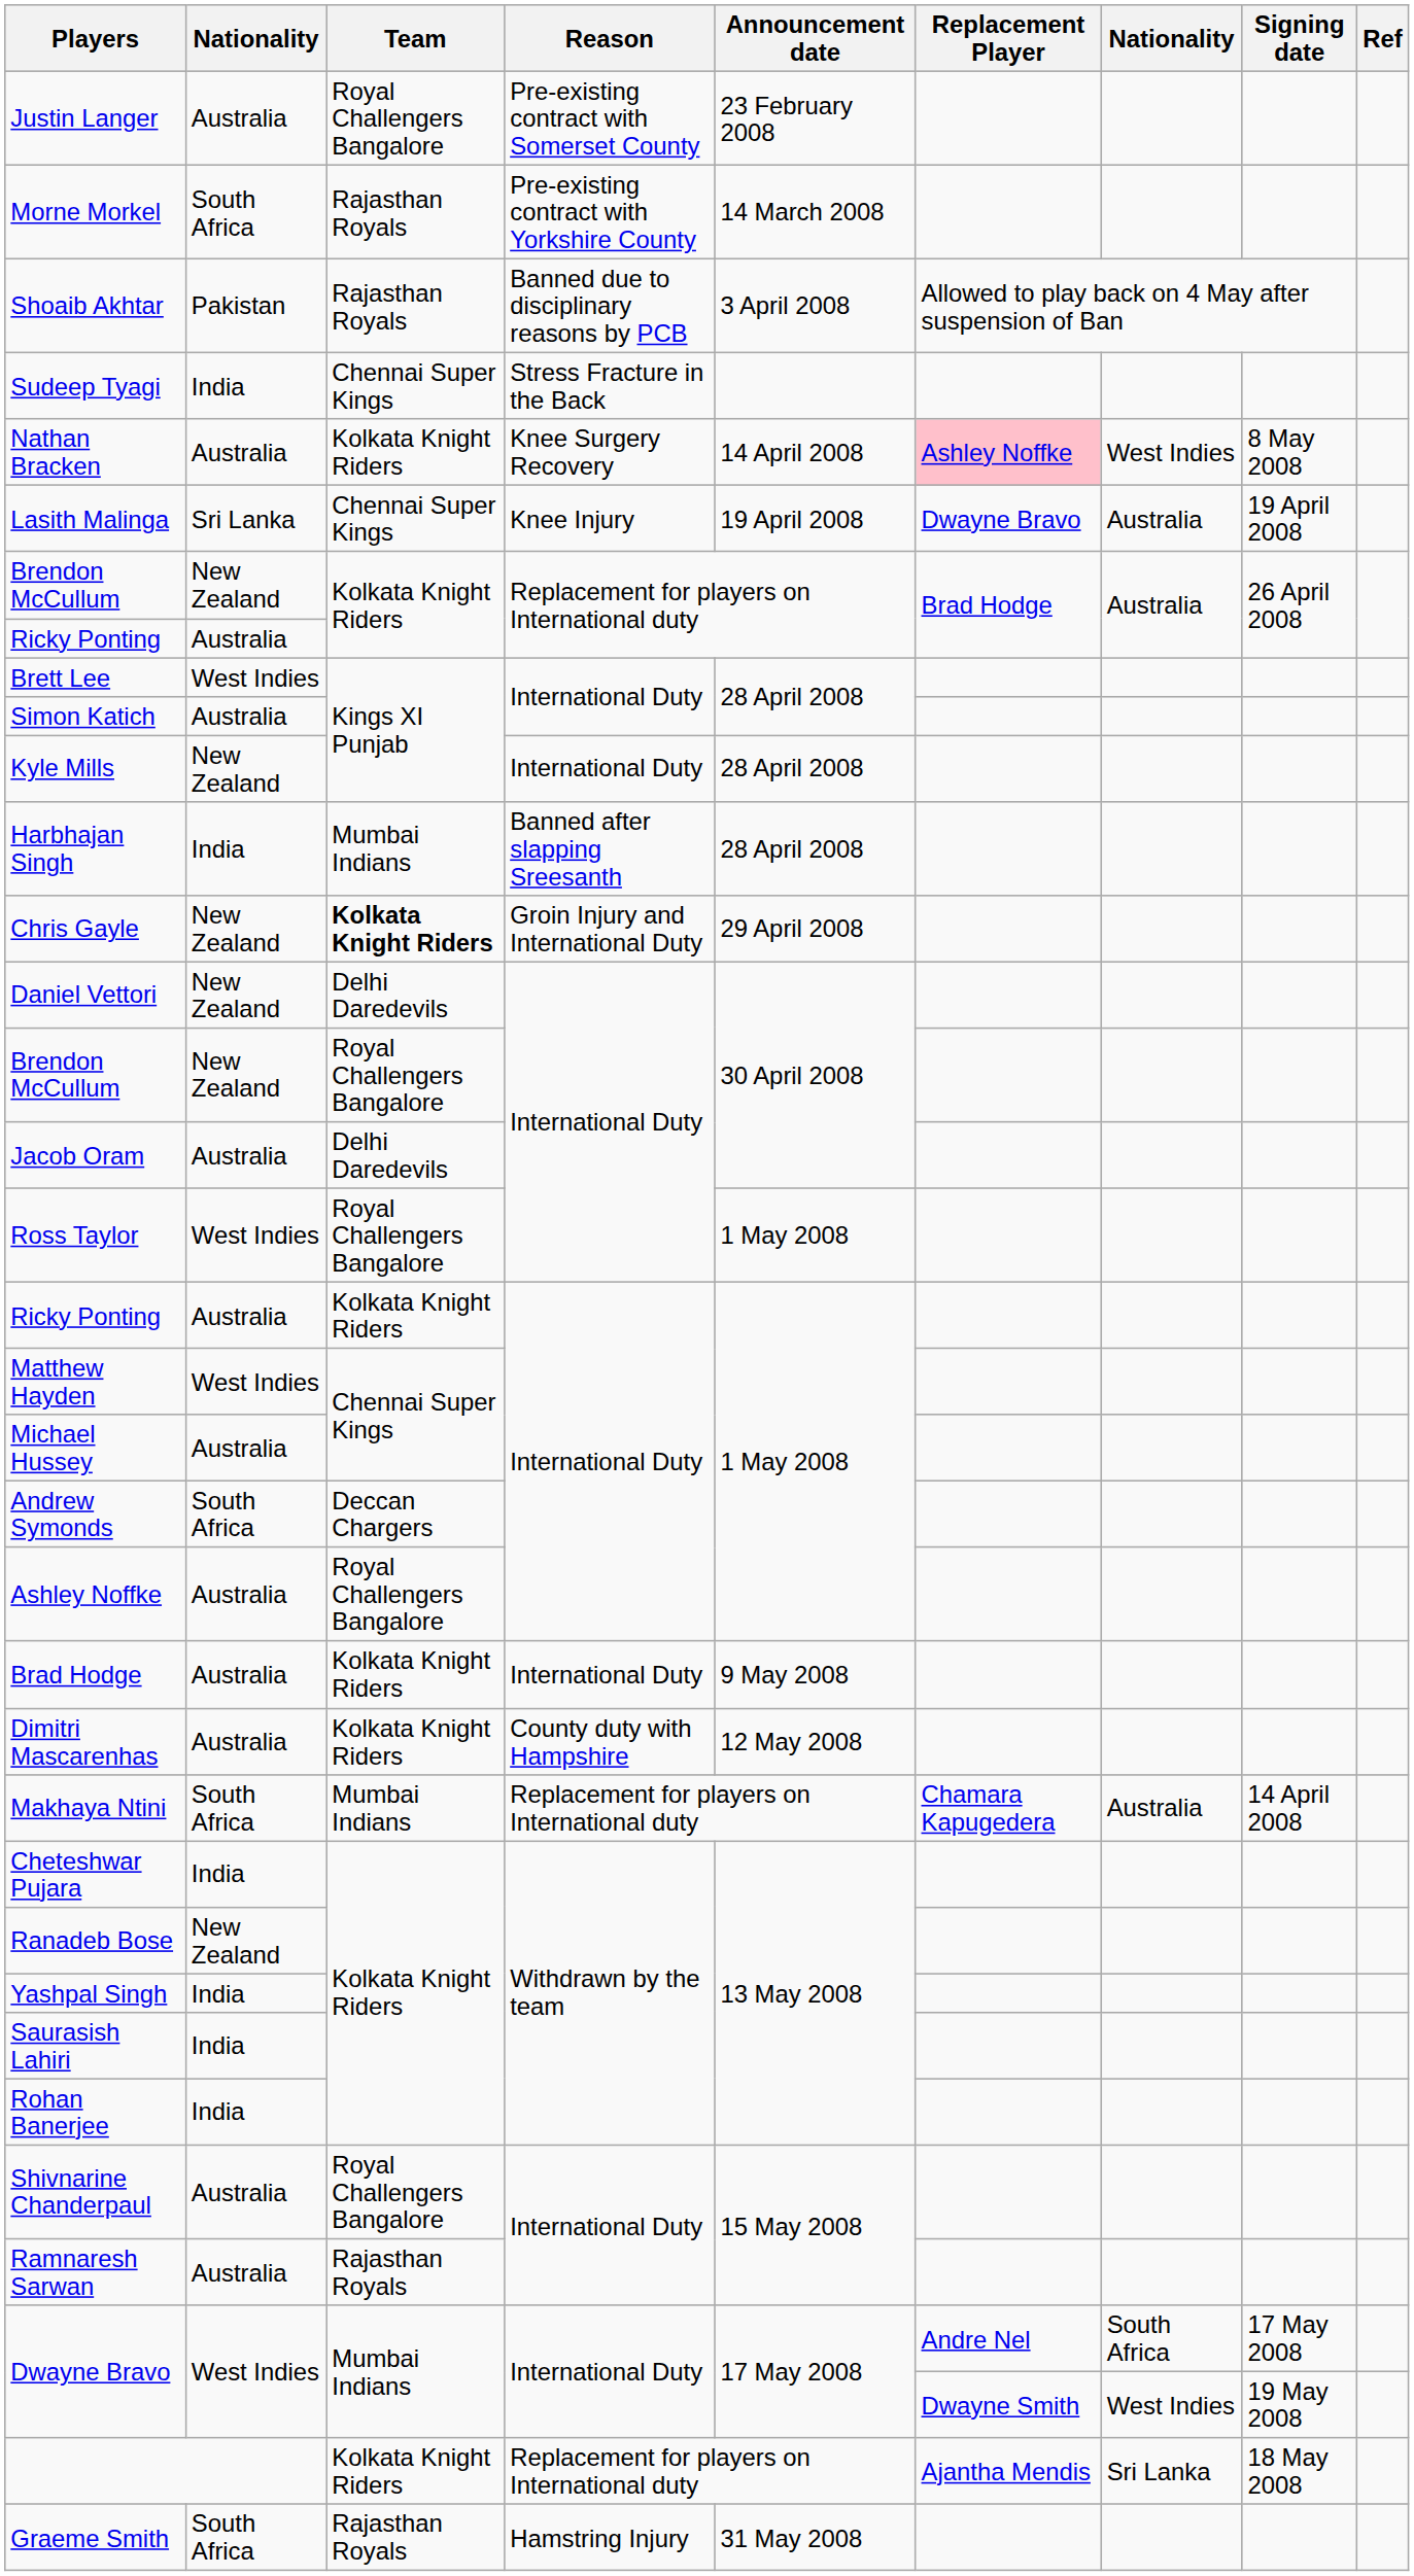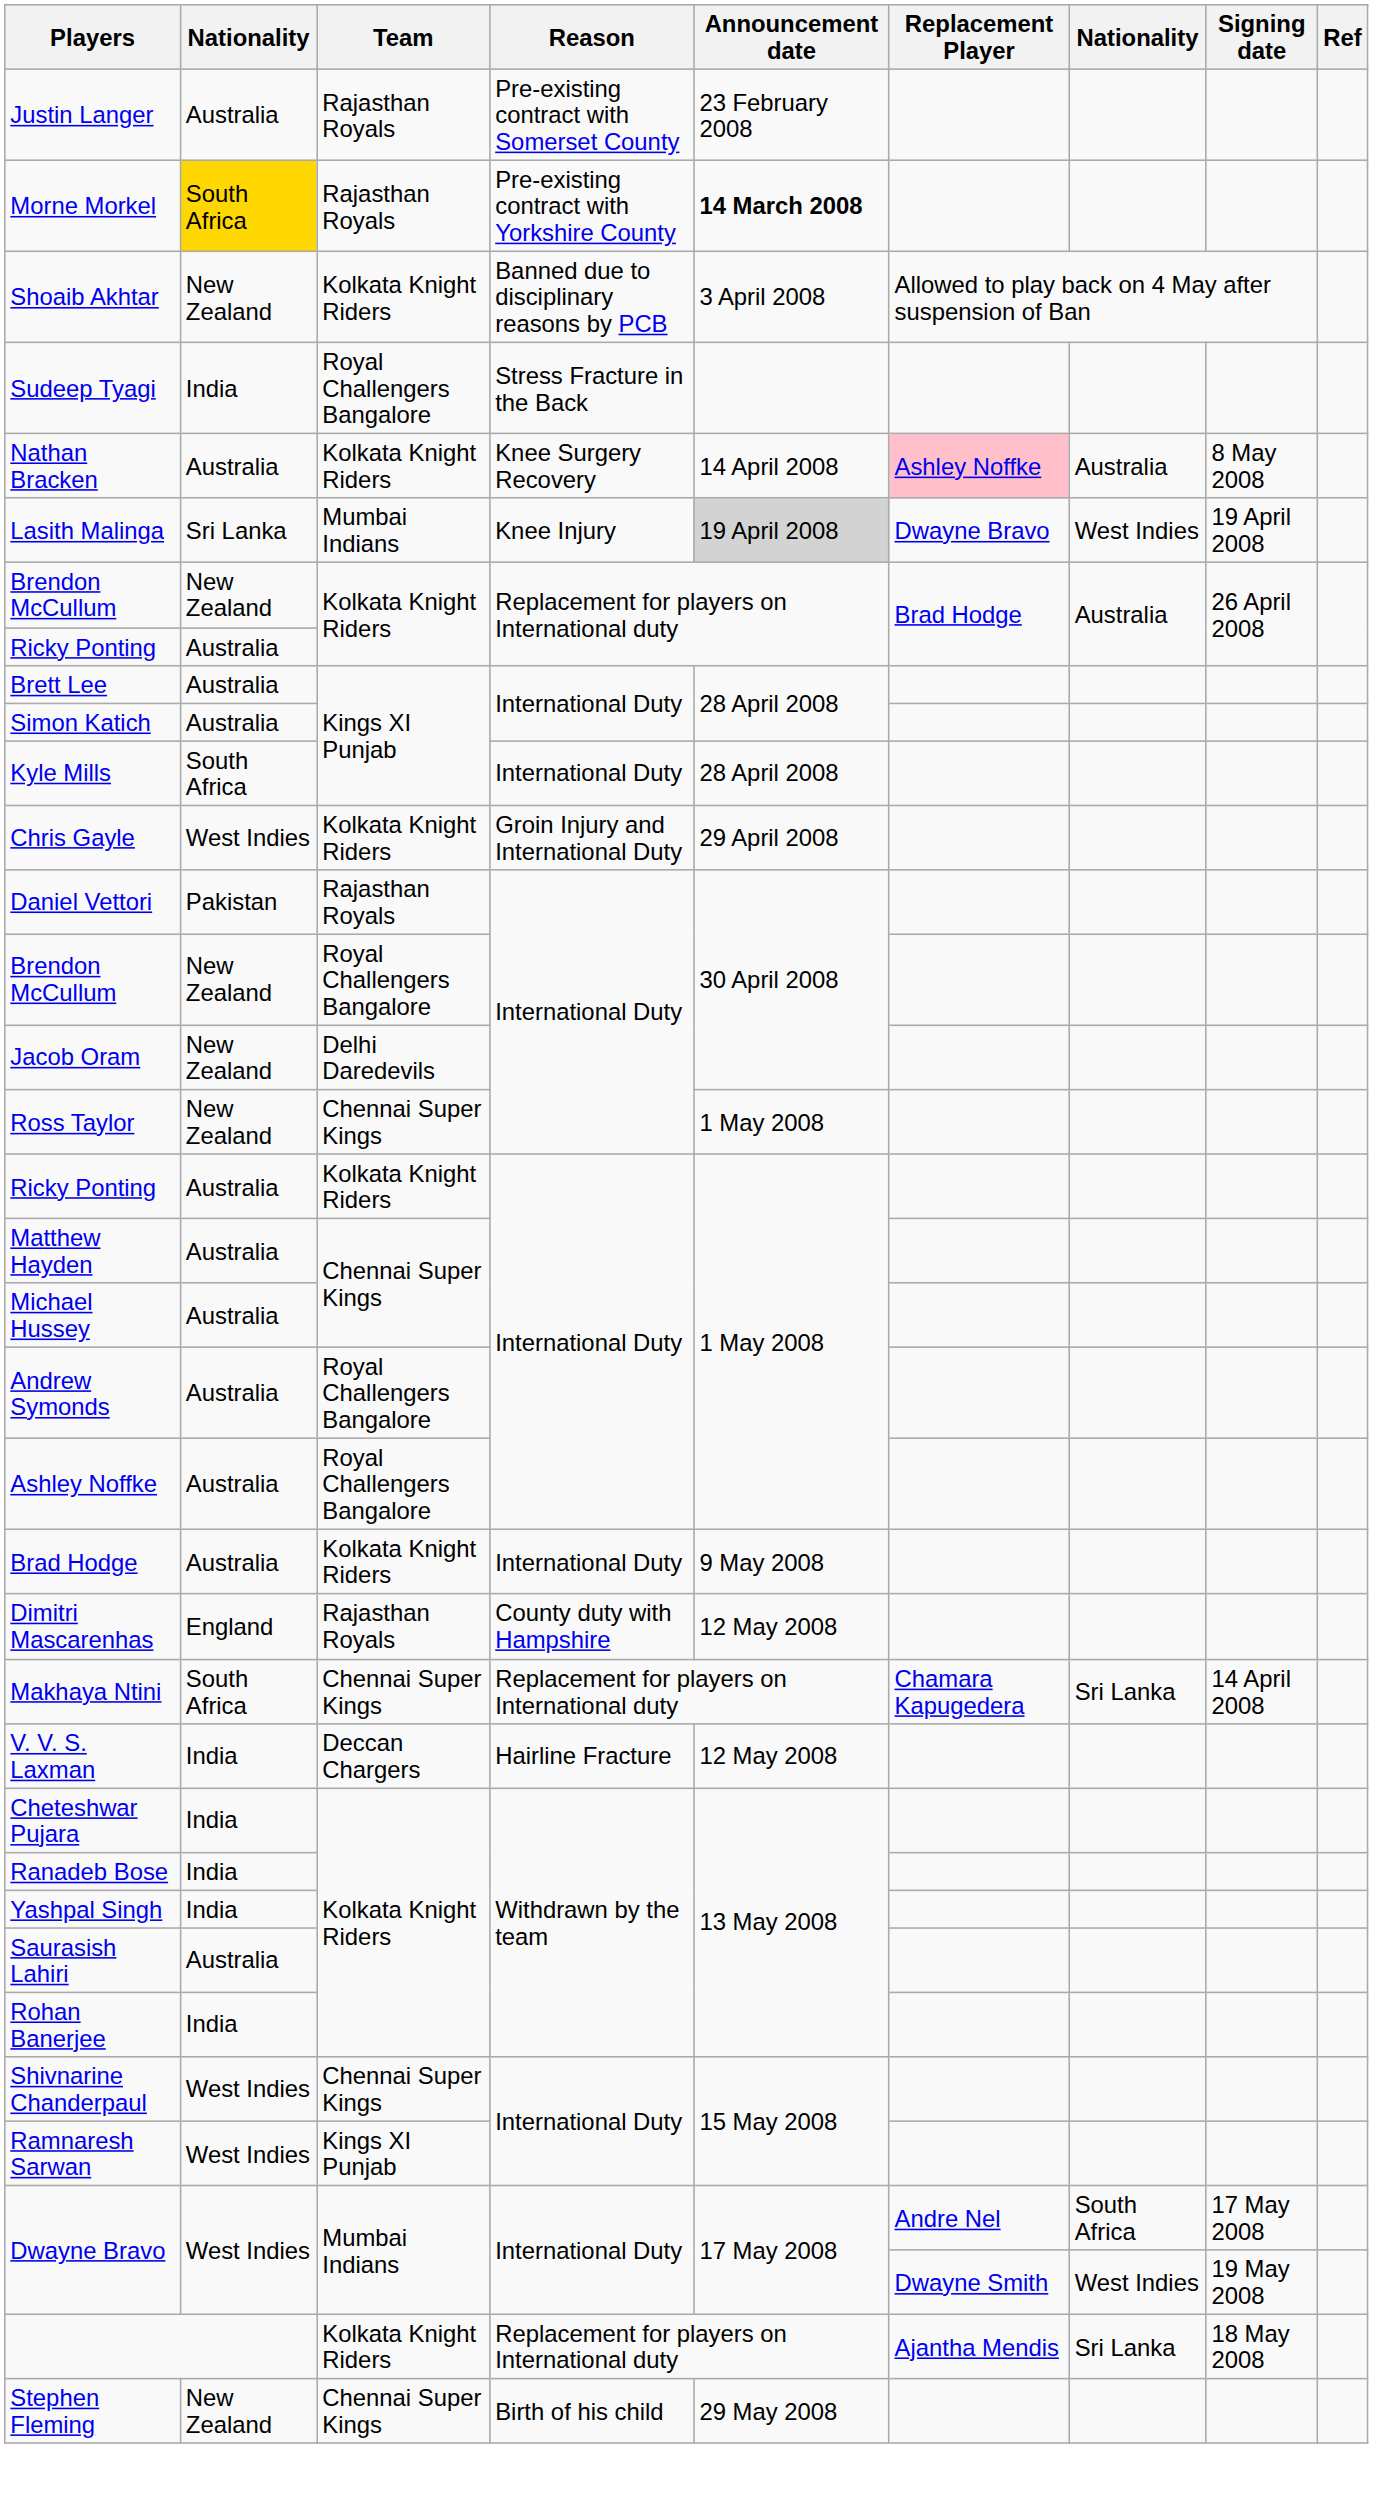 <table class="wikitable sortable" style="font-size:95%">
 <tr>
 <th scope="col">Players</th>
 <th scope="col">Nationality</th>
 <th scope="col">Team</th>
 <th scope="col">Reason</th>
 <th scope="col">Announcement date</th>
 <th scope="col">Replacement Player</th>
 <th scope="col">Nationality</th>
 <th scope="col">Signing date</th>
 <th scope="col">Ref</th>
 </tr>
 <tr>
 <td><a href='#'>Justin Langer</a></td>
 <td> Australia</td>
-<td>Royal Challengers Bangalore</td>
+<td>Rajasthan Royals</td>
 <td>Pre-existing contract with <a href='#'>Somerset County</a></td>
 <td>23 February 2008</td>
 <td></td>
 <td></td>
 <td></td>
 <td></td>
 </tr>
 <tr>
 <td><a href='#'>Morne Morkel</a></td>
-<td> South Africa</td>
+<td style="background: gold;"> South Africa</td>
 <td>Rajasthan Royals</td>
 <td>Pre-existing contract with <a href='#'>Yorkshire County</a></td>
-<td>14 March 2008</td>
+<td><strong>14 March 2008</strong></td>
 <td></td>
 <td></td>
 <td></td>
 <td></td>
 </tr>
 <tr>
 <td><a href='#'>Shoaib Akhtar</a></td>
-<td> Pakistan</td>
-<td>Rajasthan Royals</td>
+<td> New Zealand</td>
+<td>Kolkata Knight Riders</td>
 <td>Banned due to disciplinary reasons by <a href='#'>PCB</a></td>
 <td>3 April 2008</td>
 <td colspan="3">Allowed to play back on 4 May after suspension of Ban</td>
 <td></td>
 </tr>
 <tr>
 <td><a href='#'>Sudeep Tyagi</a></td>
 <td> India</td>
-<td>Chennai Super Kings</td>
+<td>Royal Challengers Bangalore</td>
 <td>Stress Fracture in the Back</td>
 <td></td>
 <td></td>
 <td></td>
 <td></td>
 <td></td>
 </tr>
 <tr>
 <td><a href='#'>Nathan Bracken</a></td>
 <td> Australia</td>
 <td>Kolkata Knight Riders</td>
 <td>Knee Surgery Recovery</td>
 <td>14 April 2008</td>
 <td style="background: pink;"><a href='#'>Ashley Noffke</a></td>
-<td> West Indies</td>
+<td> Australia</td>
 <td>8 May 2008</td>
 <td></td>
 </tr>
 <tr>
 <td><a href='#'>Lasith Malinga</a></td>
 <td> Sri Lanka</td>
-<td>Chennai Super Kings</td>
+<td>Mumbai Indians</td>
 <td>Knee Injury</td>
-<td>19 April 2008</td>
+<td style="background: lightgrey;">19 April 2008</td>
 <td><a href='#'>Dwayne Bravo</a></td>
-<td> Australia</td>
+<td> West Indies</td>
 <td>19 April 2008</td>
 <td></td>
 </tr>
 <tr>
 <td><a href='#'>Brendon McCullum</a></td>
 <td> New Zealand</td>
 <td rowspan="2">Kolkata Knight Riders</td>
 <td colspan="2" rowspan="2">Replacement for players on International duty</td>
 <td rowspan="2"><a href='#'>Brad Hodge</a></td>
 <td rowspan="2"> Australia</td>
 <td rowspan="2">26 April 2008</td>
 <td rowspan="2"></td>
 </tr>
 <tr>
 <td><a href='#'>Ricky Ponting</a></td>
 <td> Australia</td>
 </tr>
 <tr>
 <td><a href='#'>Brett Lee</a></td>
-<td> West Indies</td>
+<td> Australia</td>
 <td rowspan="3">Kings XI Punjab</td>
 <td rowspan="2">International Duty</td>
 <td rowspan="2">28 April 2008</td>
 <td></td>
 <td></td>
 <td></td>
 <td></td>
 </tr>
 <tr>
 <td><a href='#'>Simon Katich</a></td>
 <td> Australia</td>
 <td></td>
 <td></td>
 <td></td>
 <td></td>
 </tr>
 <tr>
 <td><a href='#'>Kyle Mills</a></td>
-<td> New Zealand</td>
+<td> South Africa</td>
 <td>International Duty</td>
 <td>28 April 2008</td>
 <td></td>
 <td></td>
 <td></td>
 <td></td>
 </tr>
 <tr>
-<td><a href='#'>Harbhajan Singh</a></td>
-<td> India</td>
-<td>Mumbai Indians</td>
-<td>Banned after <a href='#'>slapping</a> <a href='#'>Sreesanth</a></td>
-<td>28 April 2008</td>
-<td></td>
-<td></td>
-<td></td>
-<td></td>
-</tr>
-<tr>
 <td><a href='#'>Chris Gayle</a></td>
-<td> New Zealand</td>
-<td><strong>Kolkata Knight Riders</strong></td>
+<td> West Indies</td>
+<td>Kolkata Knight Riders</td>
 <td>Groin Injury and International Duty</td>
 <td>29 April 2008</td>
 <td></td>
 <td></td>
 <td></td>
 <td></td>
 </tr>
 <tr>
 <td><a href='#'>Daniel Vettori</a></td>
-<td> New Zealand</td>
-<td>Delhi Daredevils</td>
+<td> Pakistan</td>
+<td>Rajasthan Royals</td>
 <td rowspan="4">International Duty</td>
 <td rowspan="3">30 April 2008</td>
 <td></td>
 <td></td>
 <td></td>
 <td></td>
 </tr>
 <tr>
 <td><a href='#'>Brendon McCullum</a></td>
 <td> New Zealand</td>
 <td>Royal Challengers Bangalore</td>
 <td></td>
 <td></td>
 <td></td>
 <td></td>
 </tr>
 <tr>
 <td><a href='#'>Jacob Oram</a></td>
-<td> Australia</td>
+<td> New Zealand</td>
 <td>Delhi Daredevils</td>
 <td></td>
 <td></td>
 <td></td>
 <td></td>
 </tr>
 <tr>
 <td><a href='#'>Ross Taylor</a></td>
-<td> West Indies</td>
-<td>Royal Challengers Bangalore</td>
+<td> New Zealand</td>
+<td>Chennai Super Kings</td>
 <td>1 May 2008</td>
 <td></td>
 <td></td>
 <td></td>
 <td></td>
 </tr>
 <tr>
 <td><a href='#'>Ricky Ponting</a></td>
 <td> Australia</td>
 <td>Kolkata Knight Riders</td>
 <td rowspan="5">International Duty</td>
 <td rowspan="5">1 May 2008</td>
 <td></td>
 <td></td>
 <td></td>
 <td></td>
 </tr>
 <tr>
 <td><a href='#'>Matthew Hayden</a></td>
-<td> West Indies</td>
+<td> Australia</td>
 <td rowspan="2">Chennai Super Kings</td>
 <td></td>
 <td></td>
 <td></td>
 <td></td>
 </tr>
 <tr>
 <td><a href='#'>Michael Hussey</a></td>
 <td> Australia</td>
 <td></td>
 <td></td>
 <td></td>
 <td></td>
 </tr>
 <tr>
 <td><a href='#'>Andrew Symonds</a></td>
-<td> South Africa</td>
-<td>Deccan Chargers</td>
+<td> Australia</td>
+<td>Royal Challengers Bangalore</td>
 <td></td>
 <td></td>
 <td></td>
 <td></td>
 </tr>
 <tr>
 <td><a href='#'>Ashley Noffke</a></td>
 <td> Australia</td>
 <td>Royal Challengers Bangalore</td>
 <td></td>
 <td></td>
 <td></td>
 <td></td>
 </tr>
 <tr>
 <td><a href='#'>Brad Hodge</a></td>
 <td> Australia</td>
 <td>Kolkata Knight Riders</td>
 <td>International Duty</td>
 <td>9 May 2008</td>
 <td></td>
 <td></td>
 <td></td>
 <td></td>
 </tr>
 <tr>
 <td><a href='#'>Dimitri Mascarenhas</a></td>
-<td> Australia</td>
-<td>Kolkata Knight Riders</td>
+<td> England</td>
+<td>Rajasthan Royals</td>
 <td>County duty with <a href='#'>Hampshire</a></td>
 <td>12 May 2008</td>
 <td></td>
 <td></td>
 <td></td>
 <td></td>
 </tr>
 <tr>
 <td><a href='#'>Makhaya Ntini</a></td>
 <td> South Africa</td>
-<td>Mumbai Indians</td>
+<td>Chennai Super Kings</td>
 <td colspan="2">Replacement for players on International duty</td>
 <td><a href='#'>Chamara Kapugedera</a></td>
-<td> Australia</td>
+<td> Sri Lanka</td>
 <td>14 April 2008</td>
+<td></td>
+</tr>
+<tr>
+<td><a href='#'>V. V. S. Laxman</a></td>
+<td> India</td>
+<td>Deccan Chargers</td>
+<td>Hairline Fracture</td>
+<td>12 May 2008</td>
+<td></td>
+<td></td>
+<td></td>
 <td></td>
 </tr>
 <tr>
 <td><a href='#'>Cheteshwar Pujara</a></td>
 <td> India</td>
 <td rowspan="5">Kolkata Knight Riders</td>
 <td rowspan="5">Withdrawn by the team</td>
 <td rowspan="5">13 May 2008</td>
 <td></td>
 <td></td>
 <td></td>
 <td></td>
 </tr>
 <tr>
 <td><a href='#'>Ranadeb Bose</a></td>
-<td> New Zealand</td>
+<td> India</td>
 <td></td>
 <td></td>
 <td></td>
 <td></td>
 </tr>
 <tr>
 <td><a href='#'>Yashpal Singh</a></td>
 <td> India</td>
 <td></td>
 <td></td>
 <td></td>
 <td></td>
 </tr>
 <tr>
 <td><a href='#'>Saurasish Lahiri</a></td>
-<td> India</td>
+<td> Australia</td>
 <td></td>
 <td></td>
 <td></td>
 <td></td>
 </tr>
 <tr>
 <td><a href='#'>Rohan Banerjee</a></td>
 <td> India</td>
 <td></td>
 <td></td>
 <td></td>
 <td></td>
 </tr>
 <tr>
 <td><a href='#'>Shivnarine Chanderpaul</a></td>
-<td> Australia</td>
-<td>Royal Challengers Bangalore</td>
+<td> West Indies</td>
+<td>Chennai Super Kings</td>
 <td rowspan="2">International Duty</td>
 <td rowspan="2">15 May 2008</td>
 <td></td>
 <td></td>
 <td></td>
 <td></td>
 </tr>
 <tr>
 <td><a href='#'>Ramnaresh Sarwan</a></td>
-<td> Australia</td>
-<td>Rajasthan Royals</td>
+<td> West Indies</td>
+<td>Kings XI Punjab</td>
 <td></td>
 <td></td>
 <td></td>
 <td></td>
 </tr>
 <tr>
 <td rowspan="2"><a href='#'>Dwayne Bravo</a></td>
 <td rowspan="2"> West Indies</td>
 <td rowspan="2">Mumbai Indians</td>
 <td rowspan="2">International Duty</td>
 <td rowspan="2">17 May 2008</td>
 <td><a href='#'>Andre Nel</a></td>
 <td> South Africa</td>
 <td>17 May 2008</td>
 <td></td>
 </tr>
 <tr>
 <td><a href='#'>Dwayne Smith</a></td>
 <td> West Indies</td>
 <td>19 May 2008</td>
 <td></td>
 </tr>
 <tr>
 <td colspan="2"></td>
 <td>Kolkata Knight Riders</td>
 <td colspan="2">Replacement for players on International duty</td>
 <td><a href='#'>Ajantha Mendis</a></td>
 <td> Sri Lanka</td>
 <td>18 May 2008</td>
 <td></td>
 </tr>
 <tr>
-<td><a href='#'>Graeme Smith</a></td>
-<td> South Africa</td>
-<td>Rajasthan Royals</td>
-<td>Hamstring Injury</td>
-<td>31 May 2008</td>
+<td><a href='#'>Stephen Fleming</a></td>
+<td> New Zealand</td>
+<td>Chennai Super Kings</td>
+<td>Birth of his child</td>
+<td>29 May 2008</td>
 <td></td>
 <td></td>
 <td></td>
 <td></td>
 </tr>
 </table>
